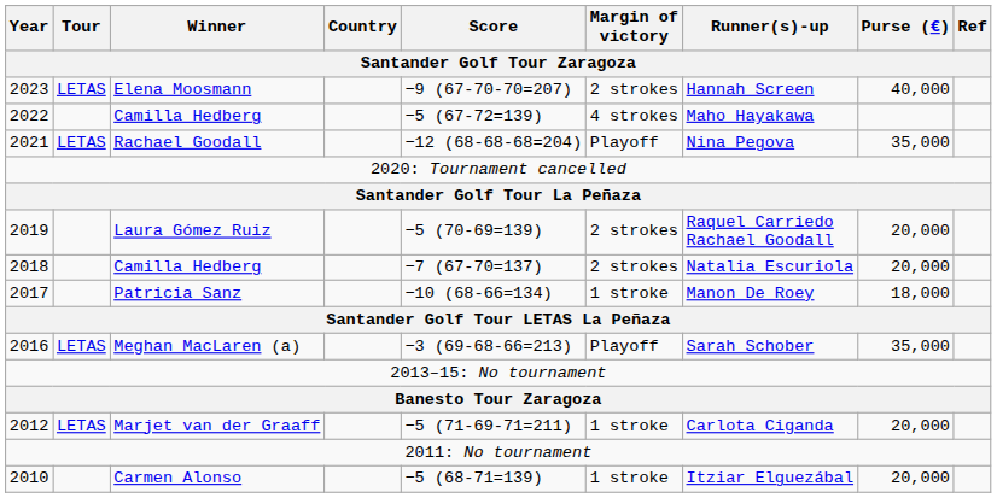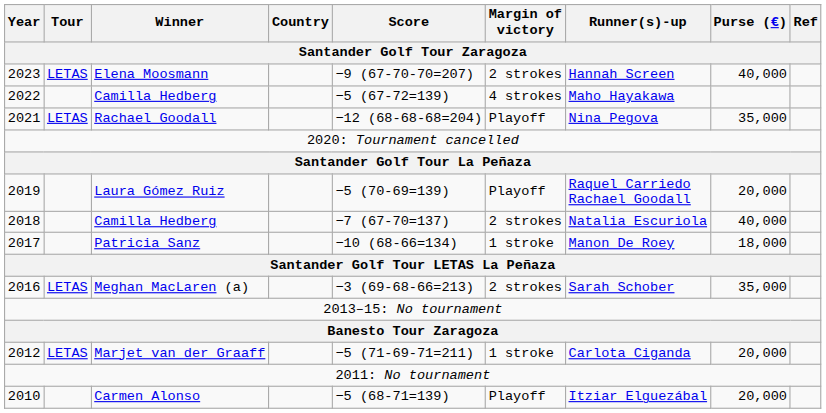 <table class=wikitable style="font-size:95%">
 <tr>
 <th>Year</th>
 <th>Tour</th>
 <th>Winner</th>
 <th>Country</th>
 <th>Score</th>
 <th>Margin of<br>victory</th>
 <th>Runner(s)-up</th>
 <th>Purse (<a href='#'>€</a>)</th>
 <th>Ref</th>
 </tr>
 <tr>
 <th colspan=9 align=center>Santander Golf Tour Zaragoza</th>
 </tr>
 <tr>
 <td align=center>2023</td>
 <td><a href='#'>LETAS</a></td>
 <td><a href='#'>Elena Moosmann</a></td>
 <td></td>
 <td>−9 (67-70-70=207)</td>
 <td>2 strokes</td>
 <td> <a href='#'>Hannah Screen</a></td>
 <td align=right>40,000</td>
 <td></td>
 </tr>
 <tr>
 <td align=center>2022</td>
 <td></td>
 <td><a href='#'>Camilla Hedberg</a></td>
 <td></td>
 <td>−5 (67-72=139)</td>
 <td>4 strokes</td>
 <td> <a href='#'>Maho Hayakawa</a></td>
 <td align=right></td>
 <td></td>
 </tr>
 <tr>
 <td align=center>2021</td>
 <td><a href='#'>LETAS</a></td>
 <td><a href='#'>Rachael Goodall</a></td>
 <td></td>
 <td>−12 (68-68-68=204)</td>
 <td>Playoff</td>
 <td> <a href='#'>Nina Pegova</a></td>
 <td align=right>35,000</td>
 <td></td>
 </tr>
 <tr>
 <td align=center colspan=9>2020: <em>Tournament cancelled</em></td>
 </tr>
 <tr>
 <th colspan=9 align=center>Santander Golf Tour La Peñaza</th>
 </tr>
 <tr>
 <td align=center>2019</td>
 <td></td>
 <td><a href='#'>Laura Gómez Ruiz</a></td>
 <td></td>
 <td>−5 (70-69=139)</td>
-<td>2 strokes</td>
+<td>Playoff</td>
 <td> <a href='#'>Raquel Carriedo</a><br> <a href='#'>Rachael Goodall</a></td>
 <td align=right>20,000</td>
 <td></td>
 </tr>
 <tr>
 <td align=center>2018</td>
 <td></td>
 <td><a href='#'>Camilla Hedberg</a></td>
 <td></td>
 <td>−7 (67-70=137)</td>
 <td>2 strokes</td>
 <td> <a href='#'>Natalia Escuriola</a></td>
-<td align=right>20,000</td>
+<td align=right>40,000</td>
 <td></td>
 </tr>
 <tr>
 <td align=center>2017</td>
 <td></td>
 <td><a href='#'>Patricia Sanz</a></td>
 <td></td>
 <td>−10 (68-66=134)</td>
 <td>1 stroke</td>
 <td> <a href='#'>Manon De Roey</a></td>
 <td align=right>18,000</td>
 <td></td>
 </tr>
 <tr>
 <th colspan=9 align=center>Santander Golf Tour LETAS La Peñaza</th>
 </tr>
 <tr>
 <td align=center>2016</td>
 <td><a href='#'>LETAS</a></td>
 <td><a href='#'>Meghan MacLaren</a> (a)</td>
 <td></td>
 <td>−3 (69-68-66=213)</td>
-<td>Playoff</td>
+<td>2 strokes</td>
 <td> <a href='#'>Sarah Schober</a></td>
 <td align=right>35,000</td>
 <td></td>
 </tr>
 <tr>
 <td colspan=9 align=center>2013–15: <em>No tournament</em></td>
 </tr>
 <tr>
 <th colspan=9 align=center>Banesto Tour Zaragoza</th>
 </tr>
 <tr>
 <td align=center>2012</td>
 <td><a href='#'>LETAS</a></td>
 <td><a href='#'>Marjet van der Graaff</a></td>
 <td></td>
 <td>−5 (71-69-71=211)</td>
 <td>1 stroke</td>
 <td> <a href='#'>Carlota Ciganda</a></td>
 <td align=right>20,000</td>
 <td></td>
 </tr>
 <tr>
 <td colspan=9 align=center>2011: <em>No tournament</em></td>
 </tr>
 <tr>
 <td align=center>2010</td>
 <td></td>
 <td><a href='#'>Carmen Alonso</a></td>
 <td></td>
 <td>−5 (68-71=139)</td>
-<td>1 stroke</td>
+<td>Playoff</td>
 <td> <a href='#'>Itziar Elguezábal</a></td>
 <td align=right>20,000</td>
 <td></td>
 </tr>
 </table>
